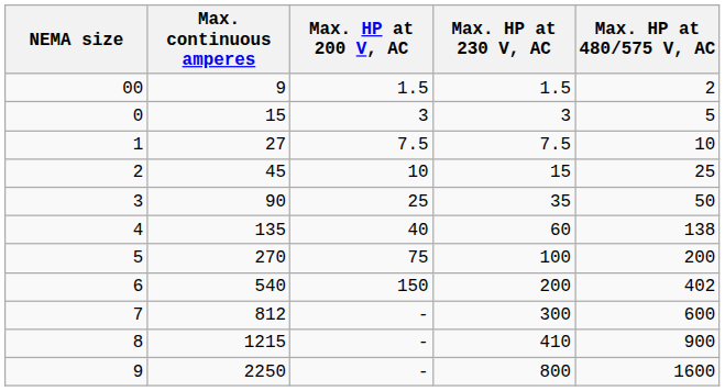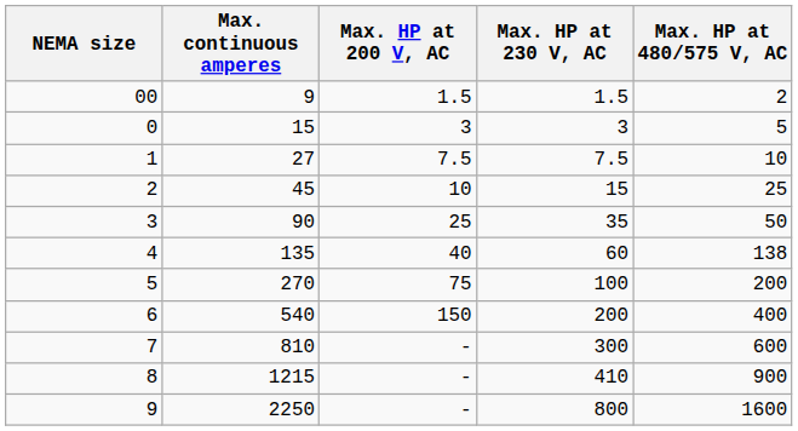 <table class="wikitable" style="text-align:right">
 <tr>
 <th scope="col" width="100">NEMA size</th>
 <th scope="col" width="100">Max. continuous <a href='#'>amperes</a></th>
 <th scope="col" width="100">Max. <a href='#'>HP</a> at 200 <a href='#'>V</a>, AC</th>
 <th scope="col" width="100">Max. HP at 230 V, AC</th>
 <th scope="col" width="100">Max. HP at 480/575 V, AC</th>
 </tr>
 <tr>
 <td>00</td>
 <td>9</td>
 <td>1.5</td>
 <td>1.5</td>
 <td>2</td>
 </tr>
 <tr>
 <td>0</td>
 <td>15</td>
 <td>3</td>
 <td>3</td>
 <td>5</td>
 </tr>
 <tr>
 <td>1</td>
 <td>27</td>
 <td>7.5</td>
 <td>7.5</td>
 <td>10</td>
 </tr>
 <tr>
 <td>2</td>
 <td>45</td>
 <td>10</td>
 <td>15</td>
 <td>25</td>
 </tr>
 <tr>
 <td>3</td>
 <td>90</td>
 <td>25</td>
 <td>35</td>
 <td>50</td>
 </tr>
 <tr>
 <td>4</td>
 <td>135</td>
 <td>40</td>
 <td>60</td>
 <td>138</td>
 </tr>
 <tr>
 <td>5</td>
 <td>270</td>
 <td>75</td>
 <td>100</td>
 <td>200</td>
 </tr>
 <tr>
 <td>6</td>
 <td>540</td>
 <td>150</td>
 <td>200</td>
-<td>402</td>
+<td>400</td>
 </tr>
 <tr>
 <td>7</td>
-<td>812</td>
+<td>810</td>
 <td>-</td>
 <td>300</td>
 <td>600</td>
 </tr>
 <tr>
 <td>8</td>
 <td>1215</td>
 <td>-</td>
 <td>410</td>
 <td>900</td>
 </tr>
 <tr>
 <td>9</td>
 <td>2250</td>
 <td>-</td>
 <td>800</td>
 <td>1600</td>
 </tr>
 </table>
